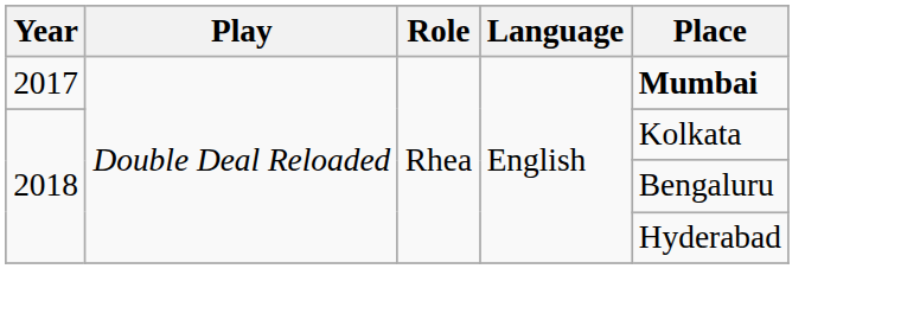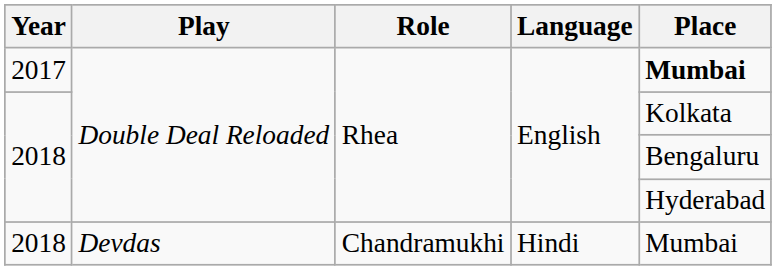 <table class="wikitable">
 <tr>
 <th>Year</th>
 <th>Play</th>
 <th>Role</th>
 <th>Language</th>
 <th>Place</th>
 </tr>
 <tr>
 <td>2017</td>
 <td rowspan="4"><em>Double Deal Reloaded</em></td>
 <td rowspan="4">Rhea</td>
 <td rowspan="4">English</td>
 <td><strong>Mumbai</strong></td>
 </tr>
 <tr>
 <td rowspan="3">2018</td>
 <td>Kolkata</td>
 </tr>
 <tr>
 <td>Bengaluru</td>
 </tr>
 <tr>
 <td>Hyderabad</td>
 </tr>
+<tr>
+<td>2018</td>
+<td><em>Devdas</em></td>
+<td>Chandramukhi</td>
+<td>Hindi</td>
+<td>Mumbai</td>
+</tr>
 </table>
